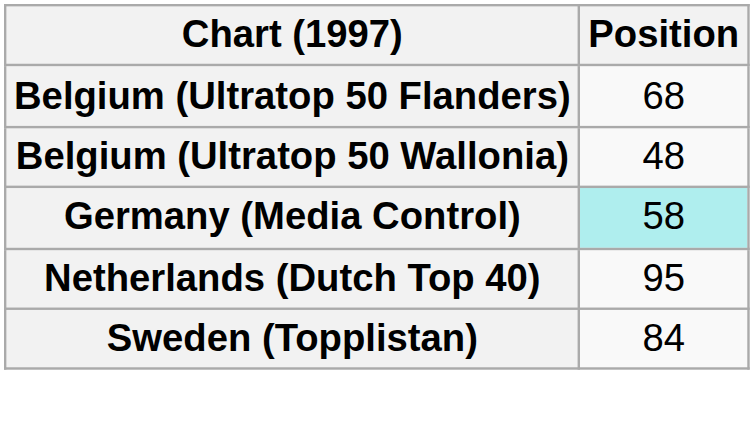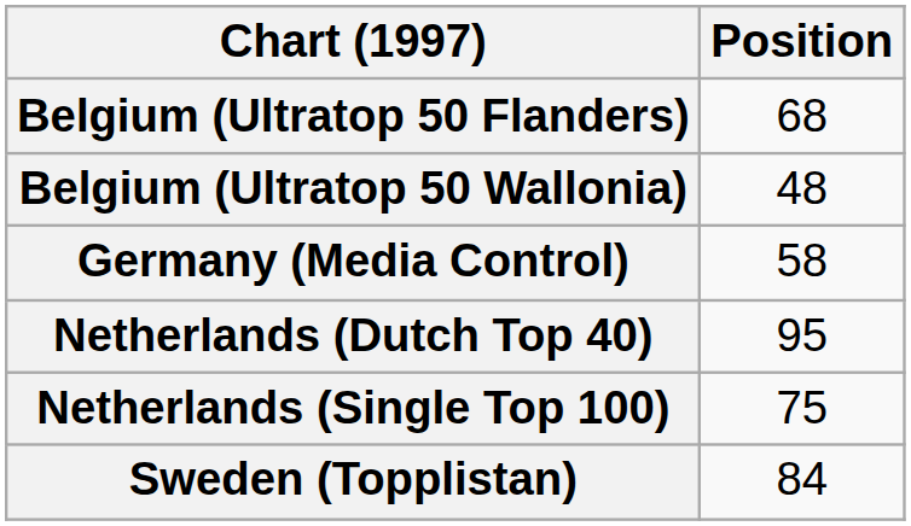 <table class="wikitable sortable plainrowheaders" style="text-align:center">
 <tr>
 <th scope="col">Chart (1997)</th>
 <th scope="col">Position</th>
 </tr>
 <tr>
 <th scope="row">Belgium (Ultratop 50 Flanders)</th>
 <td>68</td>
 </tr>
 <tr>
 <th scope="row">Belgium (Ultratop 50 Wallonia)</th>
 <td>48</td>
 </tr>
 <tr>
 <th scope="row">Germany (Media Control)</th>
-<td style="background: paleturquoise;">58</td>
+<td>58</td>
 </tr>
 <tr>
 <th scope="row">Netherlands (Dutch Top 40)</th>
 <td>95</td>
 </tr>
 <tr>
+<th scope="row">Netherlands (Single Top 100)</th>
+<td>75</td>
+</tr>
+<tr>
 <th scope="row">Sweden (Topplistan)</th>
 <td>84</td>
 </tr>
 </table>
